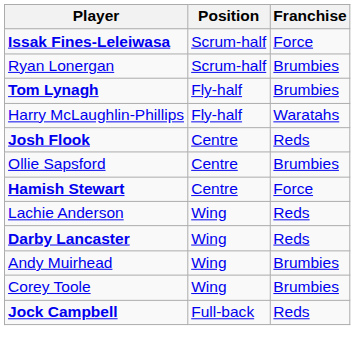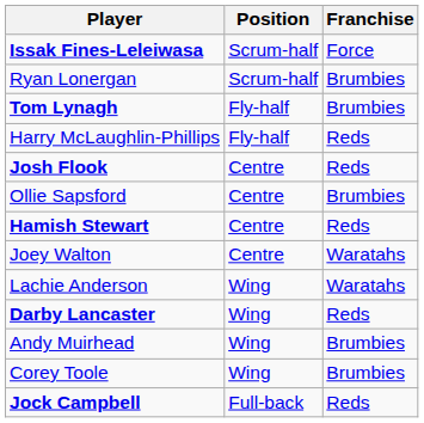 <table class="wikitable">
 <tr>
 <th>Player</th>
 <th>Position</th>
 <th>Franchise</th>
 </tr>
 <tr>
 <td><strong><a href='#'>Issak Fines-Leleiwasa</a></strong></td>
 <td><a href='#'>Scrum-half</a></td>
 <td><a href='#'>Force</a></td>
 </tr>
 <tr>
 <td><a href='#'>Ryan Lonergan</a></td>
 <td><a href='#'>Scrum-half</a></td>
 <td><a href='#'>Brumbies</a></td>
 </tr>
 <tr>
 <td><strong><a href='#'>Tom Lynagh</a></strong></td>
 <td><a href='#'>Fly-half</a></td>
 <td><a href='#'>Brumbies</a></td>
 </tr>
 <tr>
 <td><a href='#'>Harry McLaughlin-Phillips</a></td>
 <td><a href='#'>Fly-half</a></td>
-<td><a href='#'>Waratahs</a></td>
+<td><a href='#'>Reds</a></td>
 </tr>
 <tr>
 <td><strong><a href='#'>Josh Flook</a></strong></td>
 <td><a href='#'>Centre</a></td>
 <td><a href='#'>Reds</a></td>
 </tr>
 <tr>
 <td><a href='#'>Ollie Sapsford</a></td>
 <td><a href='#'>Centre</a></td>
 <td><a href='#'>Brumbies</a></td>
 </tr>
 <tr>
 <td><strong><a href='#'>Hamish Stewart</a></strong></td>
 <td><a href='#'>Centre</a></td>
-<td><a href='#'>Force</a></td>
+<td><a href='#'>Reds</a></td>
+</tr>
+<tr>
+<td><a href='#'>Joey Walton</a></td>
+<td><a href='#'>Centre</a></td>
+<td><a href='#'>Waratahs</a></td>
 </tr>
 <tr>
 <td><a href='#'>Lachie Anderson</a></td>
 <td><a href='#'>Wing</a></td>
-<td><a href='#'>Reds</a></td>
+<td><a href='#'>Waratahs</a></td>
 </tr>
 <tr>
 <td><strong><a href='#'>Darby Lancaster</a></strong></td>
 <td><a href='#'>Wing</a></td>
 <td><a href='#'>Reds</a></td>
 </tr>
 <tr>
 <td><a href='#'>Andy Muirhead</a></td>
 <td><a href='#'>Wing</a></td>
 <td><a href='#'>Brumbies</a></td>
 </tr>
 <tr>
 <td><a href='#'>Corey Toole</a></td>
 <td><a href='#'>Wing</a></td>
 <td><a href='#'>Brumbies</a></td>
 </tr>
 <tr>
 <td><strong><a href='#'>Jock Campbell</a></strong></td>
 <td><a href='#'>Full-back</a></td>
 <td><a href='#'>Reds</a></td>
 </tr>
 </table>
